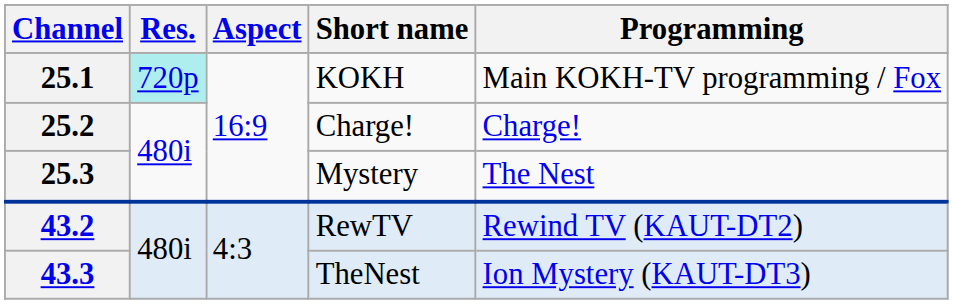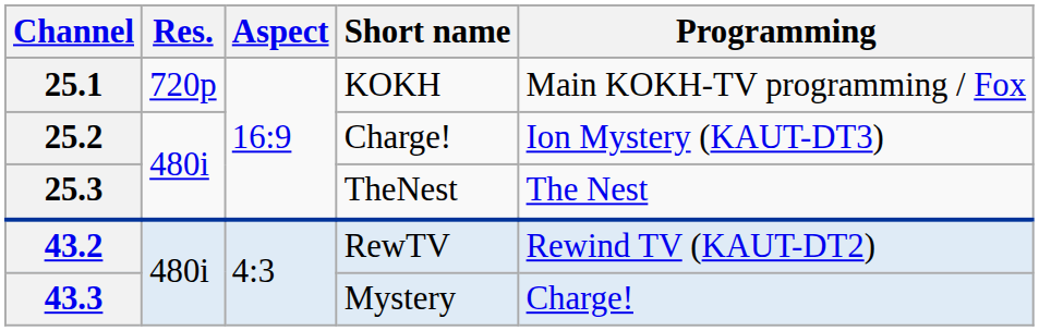 <table class="wikitable">
 <tr>
 <th scope = "col"><a href='#'>Channel</a></th>
 <th scope = "col"><a href='#'>Res.</a></th>
 <th scope = "col"><a href='#'>Aspect</a></th>
 <th scope = "col">Short name</th>
 <th scope = "col">Programming</th>
 </tr>
 <tr>
 <th scope = "row">25.1</th>
-<td style="background: paleturquoise;"><a href='#'>720p</a></td>
+<td><a href='#'>720p</a></td>
 <td rowspan="3"><a href='#'>16:9</a></td>
 <td>KOKH</td>
 <td>Main KOKH-TV programming / <a href='#'>Fox</a></td>
 </tr>
 <tr>
 <th scope = "row">25.2</th>
 <td rowspan="2"><a href='#'>480i</a></td>
 <td>Charge!</td>
-<td><a href='#'>Charge!</a></td>
+<td><a href='#'>Ion Mystery</a> (<a href='#'>KAUT-DT3</a>)</td>
 </tr>
 <tr>
 <th scope = "row">25.3</th>
-<td>Mystery</td>
+<td>TheNest</td>
 <td><a href='#'>The Nest</a></td>
 </tr>
 <tr style="background-color:#DFEBF6; border-top: 2px solid #003399;">
 <th scope = "row"><a href='#'>43.2</a></th>
 <td rowspan=2>480i</td>
 <td rowspan=2>4:3</td>
 <td>RewTV</td>
 <td><a href='#'>Rewind TV</a> (<a href='#'>KAUT-DT2</a>)</td>
 </tr>
 <tr style="background-color:#DFEBF6;">
 <th scope = "row"><a href='#'>43.3</a></th>
-<td>TheNest</td>
-<td><a href='#'>Ion Mystery</a> (<a href='#'>KAUT-DT3</a>)</td>
+<td>Mystery</td>
+<td><a href='#'>Charge!</a></td>
 </tr>
 </table>
